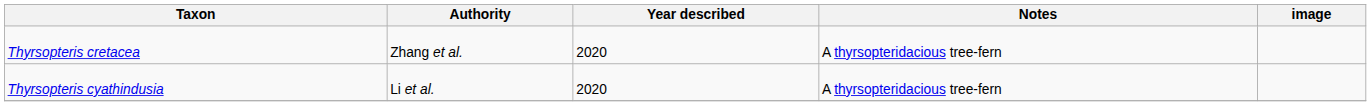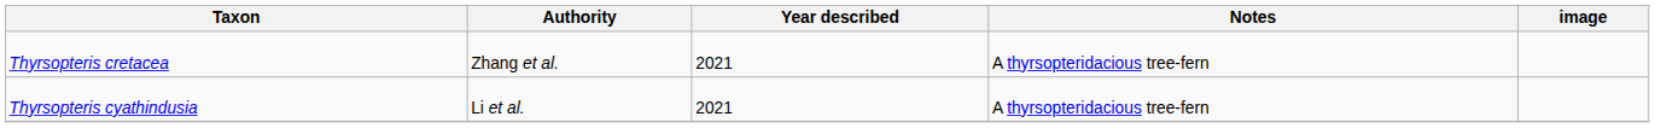 <table class="wikitable sortable" align="center" width="100%">
 <tr>
 <th>Taxon</th>
 <th>Authority</th>
 <th>Year described</th>
 <th>Notes</th>
 <th>image</th>
 </tr>
 <tr>
 <td><br><em><a href='#'>Thyrsopteris cretacea</a></em></td>
 <td><br>Zhang <em>et al.</em></td>
-<td><br>2020</td>
+<td><br>2021</td>
 <td><br>A <a href='#'>thyrsopteridacious</a> tree-fern</td>
 <td></td>
 </tr>
 <tr>
 <td><br><em><a href='#'>Thyrsopteris cyathindusia</a></em></td>
 <td><br>Li <em>et al.</em></td>
-<td><br>2020</td>
+<td><br>2021</td>
 <td><br>A <a href='#'>thyrsopteridacious</a> tree-fern</td>
 <td></td>
 </tr>
 <tr>
 </tr>
 </table>
